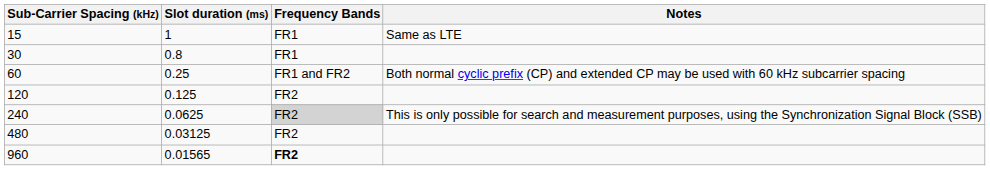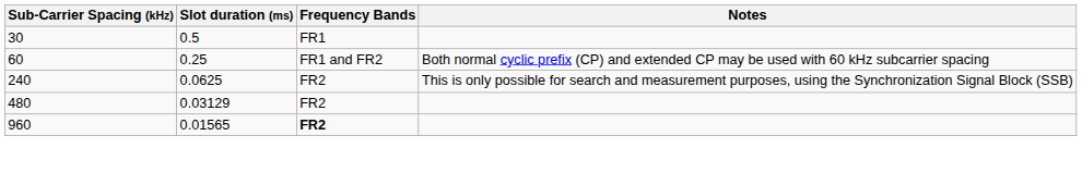 <table class="sortable wikitable">
 <tr>
 <th data-sort-type="number">Sub-Carrier Spacing <small>(kHz)</small></th>
 <th data-sort-type="number"><abbr>Slot duration <small>(ms)</small></abbr></th>
 <th class="unsortable">Frequency Bands</th>
 <th class="unsortable">Notes</th>
 </tr>
 <tr>
-<td>15</td>
-<td>1</td>
-<td>FR1</td>
-<td>Same as LTE</td>
-</tr>
-<tr>
 <td>30</td>
-<td>0.8</td>
+<td>0.5</td>
 <td>FR1</td>
 <td></td>
 </tr>
 <tr>
 <td>60</td>
 <td>0.25</td>
 <td>FR1 and FR2</td>
 <td>Both normal <a href='#'>cyclic prefix</a> (CP) and extended CP may be used with 60 kHz subcarrier spacing</td>
 </tr>
 <tr>
-<td>120</td>
-<td>0.125</td>
-<td>FR2</td>
-<td></td>
-</tr>
-<tr>
 <td>240</td>
 <td>0.0625</td>
-<td style="background: lightgrey;">FR2</td>
+<td>FR2</td>
 <td>This is only possible for search and measurement purposes, using the Synchronization Signal Block (SSB)</td>
 </tr>
 <tr>
 <td>480</td>
-<td>0.03125</td>
+<td>0.03129</td>
 <td>FR2</td>
 <td></td>
 </tr>
 <tr>
 <td>960</td>
 <td>0.01565</td>
 <td><strong>FR2</strong></td>
 <td></td>
 </tr>
 </table>
